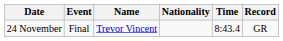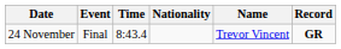 <table class=wikitable style=text-align:center>
 <tr>
 <th>Date</th>
 <th>Event</th>
+<th>Time</th>
+<th>Nationality</th>
 <th>Name</th>
-<th>Nationality</th>
-<th>Time</th>
 <th>Record</th>
 </tr>
 <tr>
 <td>24 November</td>
 <td>Final</td>
+<td>8:43.4</td>
+<td></td>
 <td align=left><a href='#'>Trevor Vincent</a></td>
-<td></td>
-<td>8:43.4</td>
-<td>GR</td>
+<td><strong>GR</strong></td>
 </tr>
 </table>
